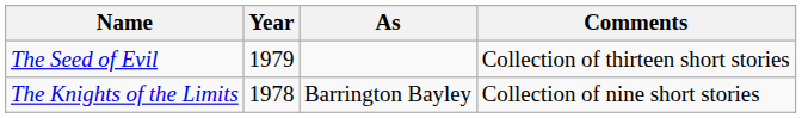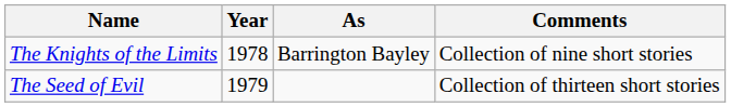 <table class="wikitable sortable">
 <tr>
 <th>Name</th>
 <th>Year</th>
 <th>As</th>
 <th>Comments</th>
 </tr>
 <tr>
+<td><em><a href='#'>The Knights of the Limits</a></em></td>
+<td>1978</td>
+<td>Barrington Bayley</td>
+<td>Collection of nine short stories</td>
+</tr>
+<tr>
 <td><em><a href='#'>The Seed of Evil</a></em></td>
 <td>1979</td>
 <td></td>
 <td>Collection of thirteen short stories</td>
 </tr>
-<tr>
-<td><em><a href='#'>The Knights of the Limits</a></em></td>
-<td>1978</td>
-<td>Barrington Bayley</td>
-<td>Collection of nine short stories</td>
-</tr>
 </table>
